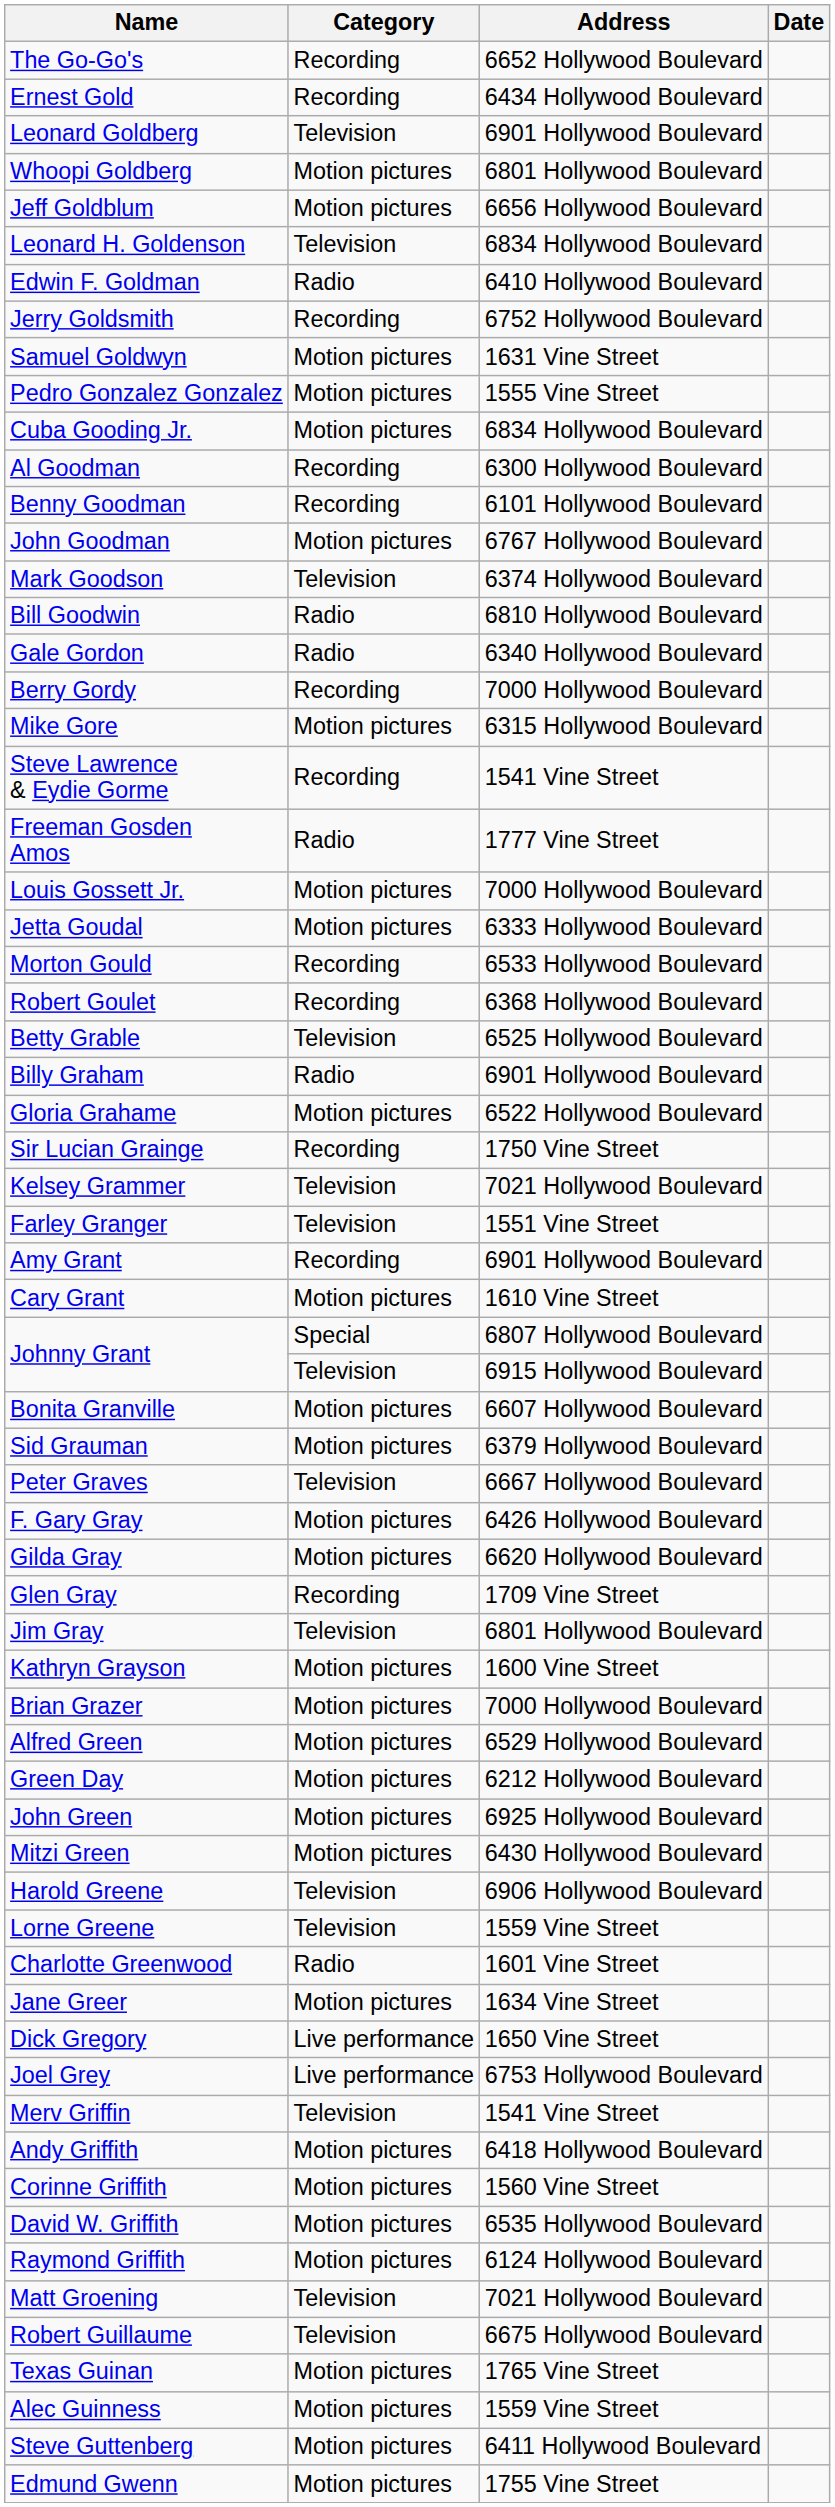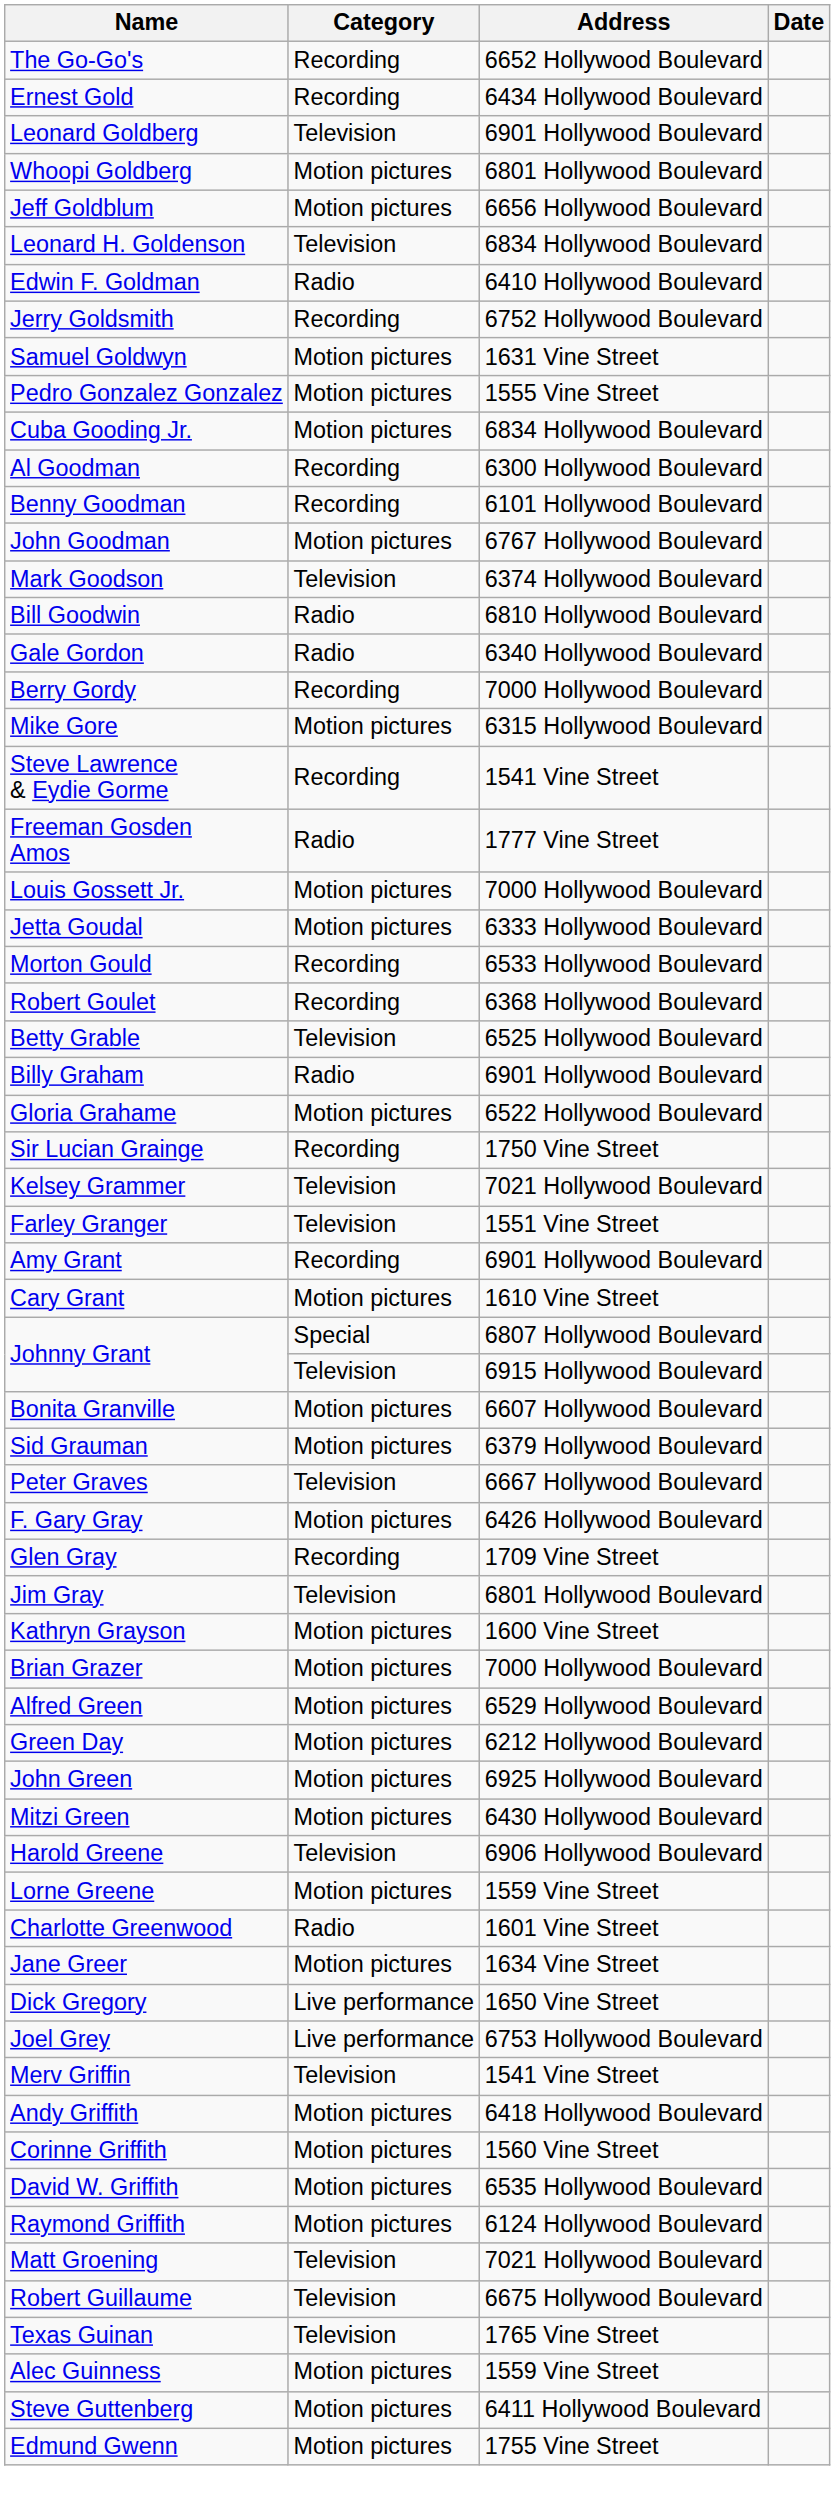 <table class="wikitable sortable" style="font-size: 100%;">
 <tr>
 <th>Name</th>
 <th>Category</th>
 <th>Address</th>
 <th>Date</th>
 </tr>
 <tr>
 <td><a href='#'>The Go-Go's</a></td>
 <td>Recording</td>
 <td>6652 Hollywood Boulevard</td>
 <td></td>
 </tr>
 <tr>
 <td><a href='#'>Ernest Gold</a></td>
 <td>Recording</td>
 <td>6434 Hollywood Boulevard</td>
 <td></td>
 </tr>
 <tr>
 <td><a href='#'>Leonard Goldberg</a></td>
 <td>Television</td>
 <td>6901 Hollywood Boulevard</td>
 <td></td>
 </tr>
 <tr>
 <td><a href='#'>Whoopi Goldberg</a></td>
 <td>Motion pictures</td>
 <td>6801 Hollywood Boulevard</td>
 <td></td>
 </tr>
 <tr>
 <td><a href='#'>Jeff Goldblum</a></td>
 <td>Motion pictures</td>
 <td>6656 Hollywood Boulevard</td>
 <td></td>
 </tr>
 <tr>
 <td><a href='#'>Leonard H. Goldenson</a></td>
 <td>Television</td>
 <td>6834 Hollywood Boulevard</td>
 <td></td>
 </tr>
 <tr>
 <td><a href='#'>Edwin F. Goldman</a></td>
 <td>Radio</td>
 <td>6410 Hollywood Boulevard</td>
 <td></td>
 </tr>
 <tr>
 <td><a href='#'>Jerry Goldsmith</a></td>
 <td>Recording</td>
 <td>6752 Hollywood Boulevard</td>
 <td></td>
 </tr>
 <tr>
 <td><a href='#'>Samuel Goldwyn</a></td>
 <td>Motion pictures</td>
 <td>1631 Vine Street</td>
 <td></td>
 </tr>
 <tr>
 <td><a href='#'>Pedro Gonzalez Gonzalez</a></td>
 <td>Motion pictures</td>
 <td>1555 Vine Street</td>
 <td></td>
 </tr>
 <tr>
 <td><a href='#'>Cuba Gooding Jr.</a></td>
 <td>Motion pictures</td>
 <td>6834 Hollywood Boulevard</td>
 <td></td>
 </tr>
 <tr>
 <td><a href='#'>Al Goodman</a></td>
 <td>Recording</td>
 <td>6300 Hollywood Boulevard</td>
 <td></td>
 </tr>
 <tr>
 <td><a href='#'>Benny Goodman</a></td>
 <td>Recording</td>
 <td>6101 Hollywood Boulevard</td>
 <td></td>
 </tr>
 <tr>
 <td><a href='#'>John Goodman</a></td>
 <td>Motion pictures</td>
 <td>6767 Hollywood Boulevard</td>
 <td></td>
 </tr>
 <tr>
 <td><a href='#'>Mark Goodson</a></td>
 <td>Television</td>
 <td>6374 Hollywood Boulevard</td>
 <td></td>
 </tr>
 <tr>
 <td><a href='#'>Bill Goodwin</a></td>
 <td>Radio</td>
 <td>6810 Hollywood Boulevard</td>
 <td></td>
 </tr>
 <tr>
 <td><a href='#'>Gale Gordon</a></td>
 <td>Radio</td>
 <td>6340 Hollywood Boulevard</td>
 <td></td>
 </tr>
 <tr>
 <td><a href='#'>Berry Gordy</a></td>
 <td>Recording</td>
 <td>7000 Hollywood Boulevard</td>
 <td></td>
 </tr>
 <tr>
 <td><a href='#'>Mike Gore</a></td>
 <td>Motion pictures</td>
 <td>6315 Hollywood Boulevard</td>
 <td></td>
 </tr>
 <tr>
 <td><a href='#'>Steve Lawrence</a><br>& <a href='#'>Eydie Gorme</a></td>
 <td>Recording</td>
 <td>1541 Vine Street</td>
 <td></td>
 </tr>
 <tr>
 <td><a href='#'>Freeman Gosden</a><br><a href='#'>Amos</a></td>
 <td>Radio</td>
 <td>1777 Vine Street</td>
 <td></td>
 </tr>
 <tr>
 <td><a href='#'>Louis Gossett Jr.</a></td>
 <td>Motion pictures</td>
 <td>7000 Hollywood Boulevard</td>
 <td></td>
 </tr>
 <tr>
 <td><a href='#'>Jetta Goudal</a></td>
 <td>Motion pictures</td>
 <td>6333 Hollywood Boulevard</td>
 <td></td>
 </tr>
 <tr>
 <td><a href='#'>Morton Gould</a></td>
 <td>Recording</td>
 <td>6533 Hollywood Boulevard</td>
 <td></td>
 </tr>
 <tr>
 <td><a href='#'>Robert Goulet</a></td>
 <td>Recording</td>
 <td>6368 Hollywood Boulevard</td>
 <td></td>
 </tr>
 <tr>
 <td><a href='#'>Betty Grable</a></td>
 <td>Television</td>
 <td>6525 Hollywood Boulevard</td>
 <td></td>
 </tr>
 <tr>
 <td><a href='#'>Billy Graham</a></td>
 <td>Radio</td>
 <td>6901 Hollywood Boulevard</td>
 <td></td>
 </tr>
 <tr>
 <td><a href='#'>Gloria Grahame</a></td>
 <td>Motion pictures</td>
 <td>6522 Hollywood Boulevard</td>
 <td></td>
 </tr>
 <tr>
 <td><a href='#'>Sir Lucian Grainge</a></td>
 <td>Recording</td>
 <td>1750 Vine Street</td>
 <td></td>
 </tr>
 <tr>
 <td><a href='#'>Kelsey Grammer</a></td>
 <td>Television</td>
 <td>7021 Hollywood Boulevard</td>
 <td></td>
 </tr>
 <tr>
 <td><a href='#'>Farley Granger</a></td>
 <td>Television</td>
 <td>1551 Vine Street</td>
 <td></td>
 </tr>
 <tr>
 <td><a href='#'>Amy Grant</a></td>
 <td>Recording</td>
 <td>6901 Hollywood Boulevard</td>
 <td></td>
 </tr>
 <tr>
 <td><a href='#'>Cary Grant</a></td>
 <td>Motion pictures</td>
 <td>1610 Vine Street</td>
 <td></td>
 </tr>
 <tr>
 <td rowspan="2"><a href='#'>Johnny Grant</a></td>
 <td>Special</td>
 <td>6807 Hollywood Boulevard</td>
 <td></td>
 </tr>
 <tr>
 <td>Television</td>
 <td>6915 Hollywood Boulevard</td>
 <td></td>
 </tr>
 <tr>
 <td><a href='#'>Bonita Granville</a></td>
 <td>Motion pictures</td>
 <td>6607 Hollywood Boulevard</td>
 <td></td>
 </tr>
 <tr>
 <td><a href='#'>Sid Grauman</a></td>
 <td>Motion pictures</td>
 <td>6379 Hollywood Boulevard</td>
 <td></td>
 </tr>
 <tr>
 <td><a href='#'>Peter Graves</a></td>
 <td>Television</td>
 <td>6667 Hollywood Boulevard</td>
 <td></td>
 </tr>
 <tr>
 <td><a href='#'>F. Gary Gray</a></td>
 <td>Motion pictures</td>
 <td>6426 Hollywood Boulevard</td>
 <td></td>
 </tr>
 <tr>
-<td><a href='#'>Gilda Gray</a></td>
-<td>Motion pictures</td>
-<td>6620 Hollywood Boulevard</td>
-<td></td>
-</tr>
-<tr>
 <td><a href='#'>Glen Gray</a></td>
 <td>Recording</td>
 <td>1709 Vine Street</td>
 <td></td>
 </tr>
 <tr>
 <td><a href='#'>Jim Gray</a></td>
 <td>Television</td>
 <td>6801 Hollywood Boulevard</td>
 <td></td>
 </tr>
 <tr>
 <td><a href='#'>Kathryn Grayson</a></td>
 <td>Motion pictures</td>
 <td>1600 Vine Street</td>
 <td></td>
 </tr>
 <tr>
 <td><a href='#'>Brian Grazer</a></td>
 <td>Motion pictures</td>
 <td>7000 Hollywood Boulevard</td>
 <td></td>
 </tr>
 <tr>
 <td><a href='#'>Alfred Green</a></td>
 <td>Motion pictures</td>
 <td>6529 Hollywood Boulevard</td>
 <td></td>
 </tr>
 <tr>
 <td><a href='#'>Green Day</a></td>
 <td>Motion pictures</td>
 <td>6212 Hollywood Boulevard</td>
 <td></td>
 </tr>
 <tr>
 <td><a href='#'>John Green</a></td>
 <td>Motion pictures</td>
 <td>6925 Hollywood Boulevard</td>
 <td></td>
 </tr>
 <tr>
 <td><a href='#'>Mitzi Green</a></td>
 <td>Motion pictures</td>
 <td>6430 Hollywood Boulevard</td>
 <td></td>
 </tr>
 <tr>
 <td><a href='#'>Harold Greene</a></td>
 <td>Television</td>
 <td>6906 Hollywood Boulevard</td>
 <td></td>
 </tr>
 <tr>
 <td><a href='#'>Lorne Greene</a></td>
-<td>Television</td>
+<td>Motion pictures</td>
 <td>1559 Vine Street</td>
 <td></td>
 </tr>
 <tr>
 <td><a href='#'>Charlotte Greenwood</a></td>
 <td>Radio</td>
 <td>1601 Vine Street</td>
 <td></td>
 </tr>
 <tr>
 <td><a href='#'>Jane Greer</a></td>
 <td>Motion pictures</td>
 <td>1634 Vine Street</td>
 <td></td>
 </tr>
 <tr>
 <td><a href='#'>Dick Gregory</a></td>
 <td>Live performance</td>
 <td>1650 Vine Street</td>
 <td></td>
 </tr>
 <tr>
 <td><a href='#'>Joel Grey</a></td>
 <td>Live performance</td>
 <td>6753 Hollywood Boulevard</td>
 <td></td>
 </tr>
 <tr>
 <td><a href='#'>Merv Griffin</a></td>
 <td>Television</td>
 <td>1541 Vine Street</td>
 <td></td>
 </tr>
 <tr>
 <td><a href='#'>Andy Griffith</a></td>
 <td>Motion pictures</td>
 <td>6418 Hollywood Boulevard</td>
 <td></td>
 </tr>
 <tr>
 <td><a href='#'>Corinne Griffith</a></td>
 <td>Motion pictures</td>
 <td>1560 Vine Street</td>
 <td></td>
 </tr>
 <tr>
 <td><a href='#'>David W. Griffith</a></td>
 <td>Motion pictures</td>
 <td>6535 Hollywood Boulevard</td>
 <td></td>
 </tr>
 <tr>
 <td><a href='#'>Raymond Griffith</a></td>
 <td>Motion pictures</td>
 <td>6124 Hollywood Boulevard</td>
 <td></td>
 </tr>
 <tr>
 <td><a href='#'>Matt Groening</a></td>
 <td>Television</td>
 <td>7021 Hollywood Boulevard</td>
 <td></td>
 </tr>
 <tr>
 <td><a href='#'>Robert Guillaume</a></td>
 <td>Television</td>
 <td>6675 Hollywood Boulevard</td>
 <td></td>
 </tr>
 <tr>
 <td><a href='#'>Texas Guinan</a></td>
-<td>Motion pictures</td>
+<td>Television</td>
 <td>1765 Vine Street</td>
 <td></td>
 </tr>
 <tr>
 <td><a href='#'>Alec Guinness</a></td>
 <td>Motion pictures</td>
 <td>1559 Vine Street</td>
 <td></td>
 </tr>
 <tr>
 <td><a href='#'>Steve Guttenberg</a></td>
 <td>Motion pictures</td>
 <td>6411 Hollywood Boulevard</td>
 <td></td>
 </tr>
 <tr>
 <td><a href='#'>Edmund Gwenn</a></td>
 <td>Motion pictures</td>
 <td>1755 Vine Street</td>
 <td></td>
 </tr>
 </table>
